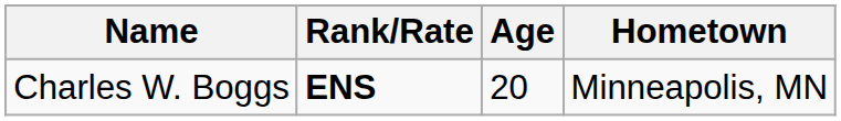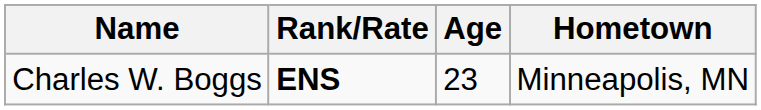 <table class="wikitable">
 <tr>
 <th>Name</th>
 <th>Rank/Rate</th>
 <th>Age</th>
 <th>Hometown</th>
 </tr>
 <tr>
 <td>Charles W. Boggs</td>
 <td><strong>ENS</strong></td>
-<td>20</td>
+<td>23</td>
 <td>Minneapolis, MN</td>
 </tr>
 </table>
